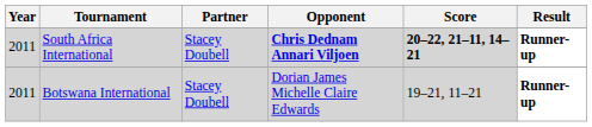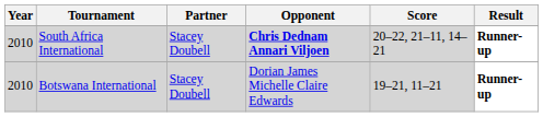 <table class="sortable wikitable" style="font-size: 90%;">
 <tr>
 <th>Year</th>
 <th>Tournament</th>
 <th>Partner</th>
 <th>Opponent</th>
 <th>Score</th>
 <th>Result</th>
 </tr>
 <tr>
 </tr>
 <tr style="background:#D5D5D5">
-<td align="center">2011</td>
+<td align="center">2010</td>
 <td align="left"><a href='#'>South Africa International</a></td>
 <td align="left"> <a href='#'>Stacey Doubell</a></td>
 <td align="left"><strong> <a href='#'>Chris Dednam</a><br> <a href='#'>Annari Viljoen</a></strong></td>
-<td align="left"><strong>20–22, 21–11, 14–21</strong></td>
+<td align="left">20–22, 21–11, 14–21</td>
 <td style="text-align:left; background:white"> <strong>Runner-up</strong></td>
 </tr>
 <tr>
 </tr>
 <tr style="background:#D5D5D5">
-<td align="center">2011</td>
+<td align="center">2010</td>
 <td align="left"><a href='#'>Botswana International</a></td>
 <td align="left"> <a href='#'>Stacey Doubell</a></td>
 <td align="left"> <a href='#'>Dorian James</a><br> <a href='#'>Michelle Claire Edwards</a></td>
 <td align="left">19–21, 11–21</td>
 <td style="text-align:left; background:white"> <strong>Runner-up</strong></td>
 </tr>
 </table>
